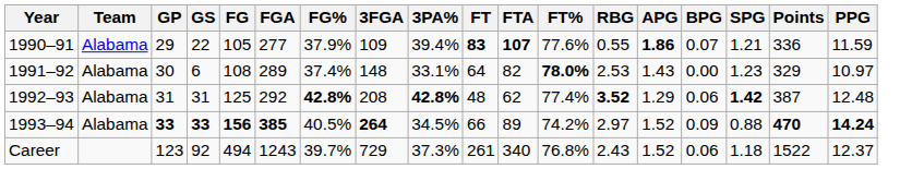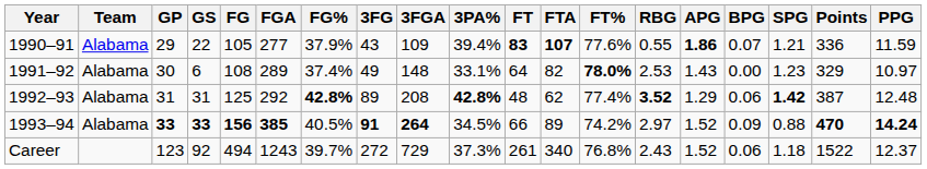 <table class="wikitable">
 <tr>
 <th>Year</th>
 <th>Team</th>
 <th>GP</th>
 <th>GS</th>
 <th>FG</th>
 <th>FGA</th>
 <th>FG%</th>
+<th>3FG</th>
 <th>3FGA</th>
 <th>3PA%</th>
 <th>FT</th>
 <th>FTA</th>
 <th>FT%</th>
 <th>RBG</th>
 <th>APG</th>
 <th>BPG</th>
 <th>SPG</th>
 <th>Points</th>
 <th>PPG</th>
 </tr>
 <tr>
 <td>1990–91</td>
 <td><a href='#'>Alabama</a></td>
 <td>29</td>
 <td>22</td>
 <td>105</td>
 <td>277</td>
 <td>37.9%</td>
+<td>43</td>
 <td>109</td>
 <td>39.4%</td>
 <td><strong>83</strong></td>
 <td><strong>107</strong></td>
 <td>77.6%</td>
 <td>0.55</td>
 <td><strong>1.86</strong></td>
 <td>0.07</td>
 <td>1.21</td>
 <td>336</td>
 <td>11.59</td>
 </tr>
 <tr>
 <td>1991–92</td>
 <td>Alabama</td>
 <td>30</td>
 <td>6</td>
 <td>108</td>
 <td>289</td>
 <td>37.4%</td>
+<td>49</td>
 <td>148</td>
 <td>33.1%</td>
 <td>64</td>
 <td>82</td>
 <td><strong>78.0%</strong></td>
 <td>2.53</td>
 <td>1.43</td>
 <td>0.00</td>
 <td>1.23</td>
 <td>329</td>
 <td>10.97</td>
 </tr>
 <tr>
 <td>1992–93</td>
 <td>Alabama</td>
 <td>31</td>
 <td>31</td>
 <td>125</td>
 <td>292</td>
 <td><strong>42.8%</strong></td>
+<td>89</td>
 <td>208</td>
 <td><strong>42.8%</strong></td>
 <td>48</td>
 <td>62</td>
 <td>77.4%</td>
 <td><strong>3.52</strong></td>
 <td>1.29</td>
 <td>0.06</td>
 <td><strong>1.42</strong></td>
 <td>387</td>
 <td>12.48</td>
 </tr>
 <tr>
 <td>1993–94</td>
 <td>Alabama</td>
 <td><strong>33</strong></td>
 <td><strong>33</strong></td>
 <td><strong>156</strong></td>
 <td><strong>385</strong></td>
 <td>40.5%</td>
+<td><strong>91</strong></td>
 <td><strong>264</strong></td>
 <td>34.5%</td>
 <td>66</td>
 <td>89</td>
 <td>74.2%</td>
 <td>2.97</td>
 <td>1.52</td>
 <td>0.09</td>
 <td>0.88</td>
 <td><strong>470</strong></td>
 <td><strong>14.24</strong></td>
 </tr>
 <tr>
 <td>Career</td>
 <td></td>
 <td>123</td>
 <td>92</td>
 <td>494</td>
 <td>1243</td>
 <td>39.7%</td>
+<td>272</td>
 <td>729</td>
 <td>37.3%</td>
 <td>261</td>
 <td>340</td>
 <td>76.8%</td>
 <td>2.43</td>
 <td>1.52</td>
 <td>0.06</td>
 <td>1.18</td>
 <td>1522</td>
 <td>12.37</td>
 </tr>
 </table>
